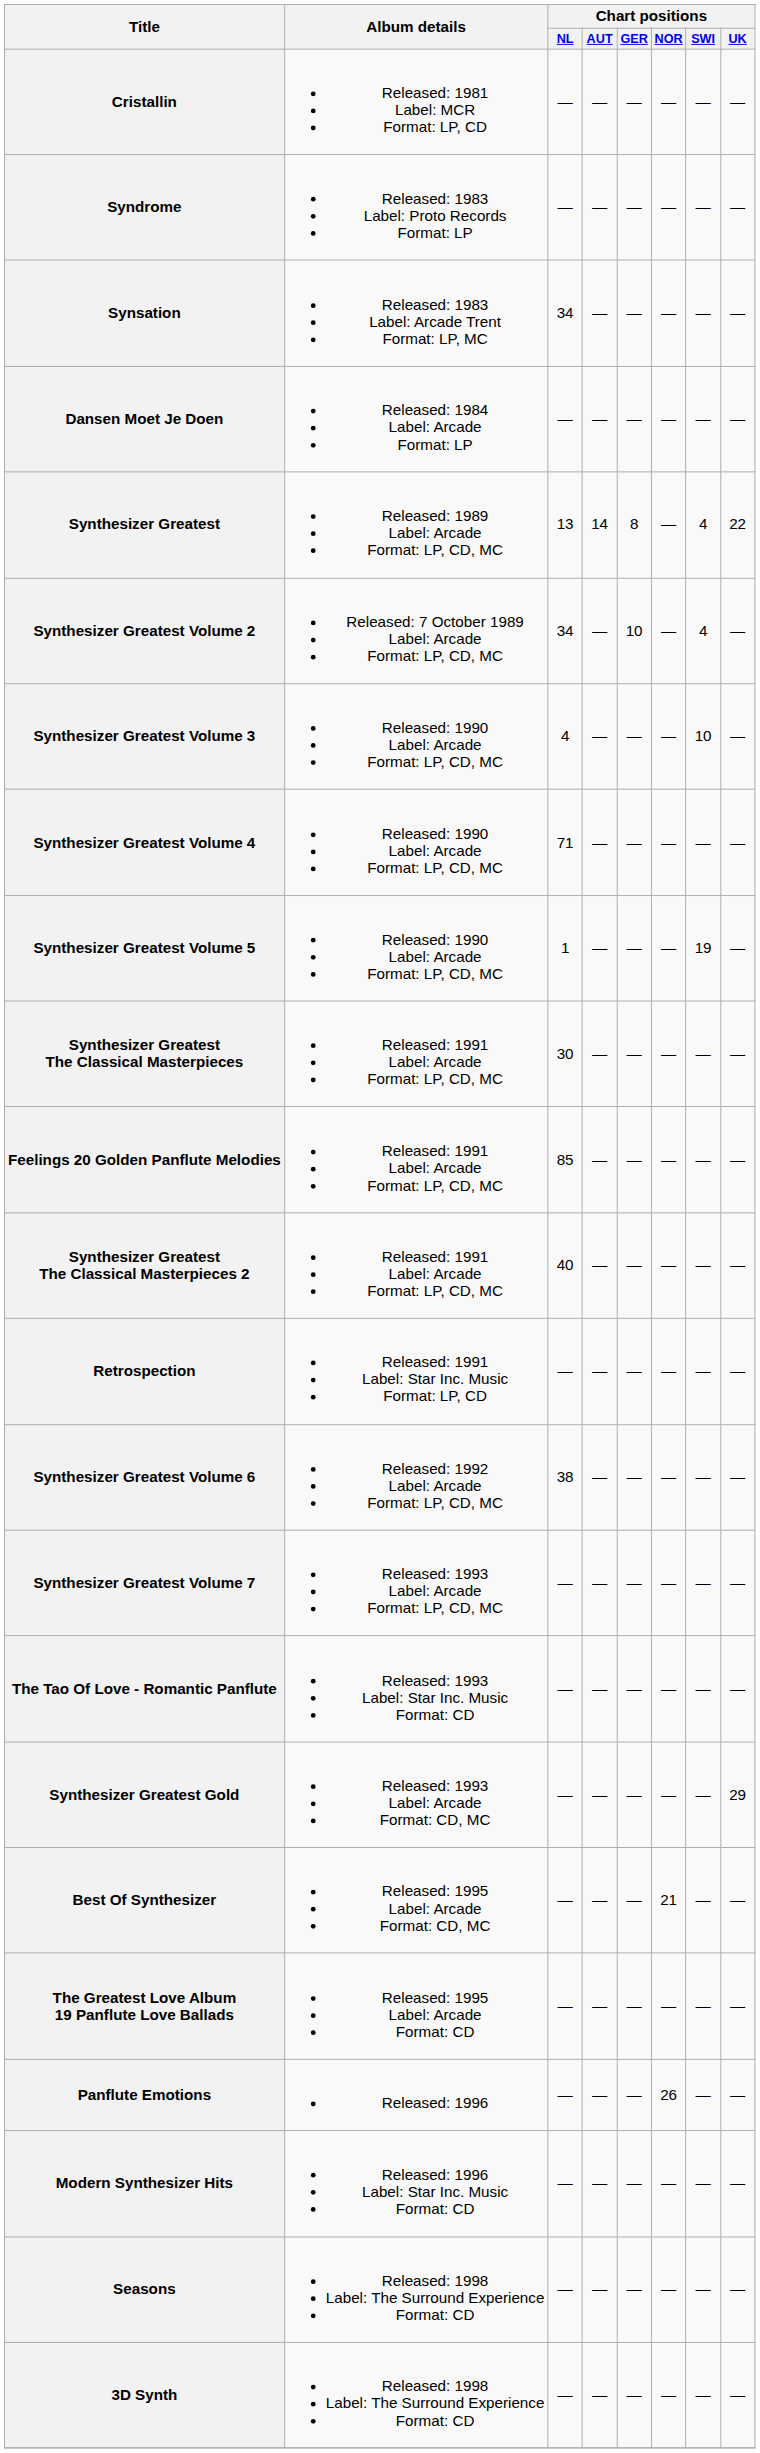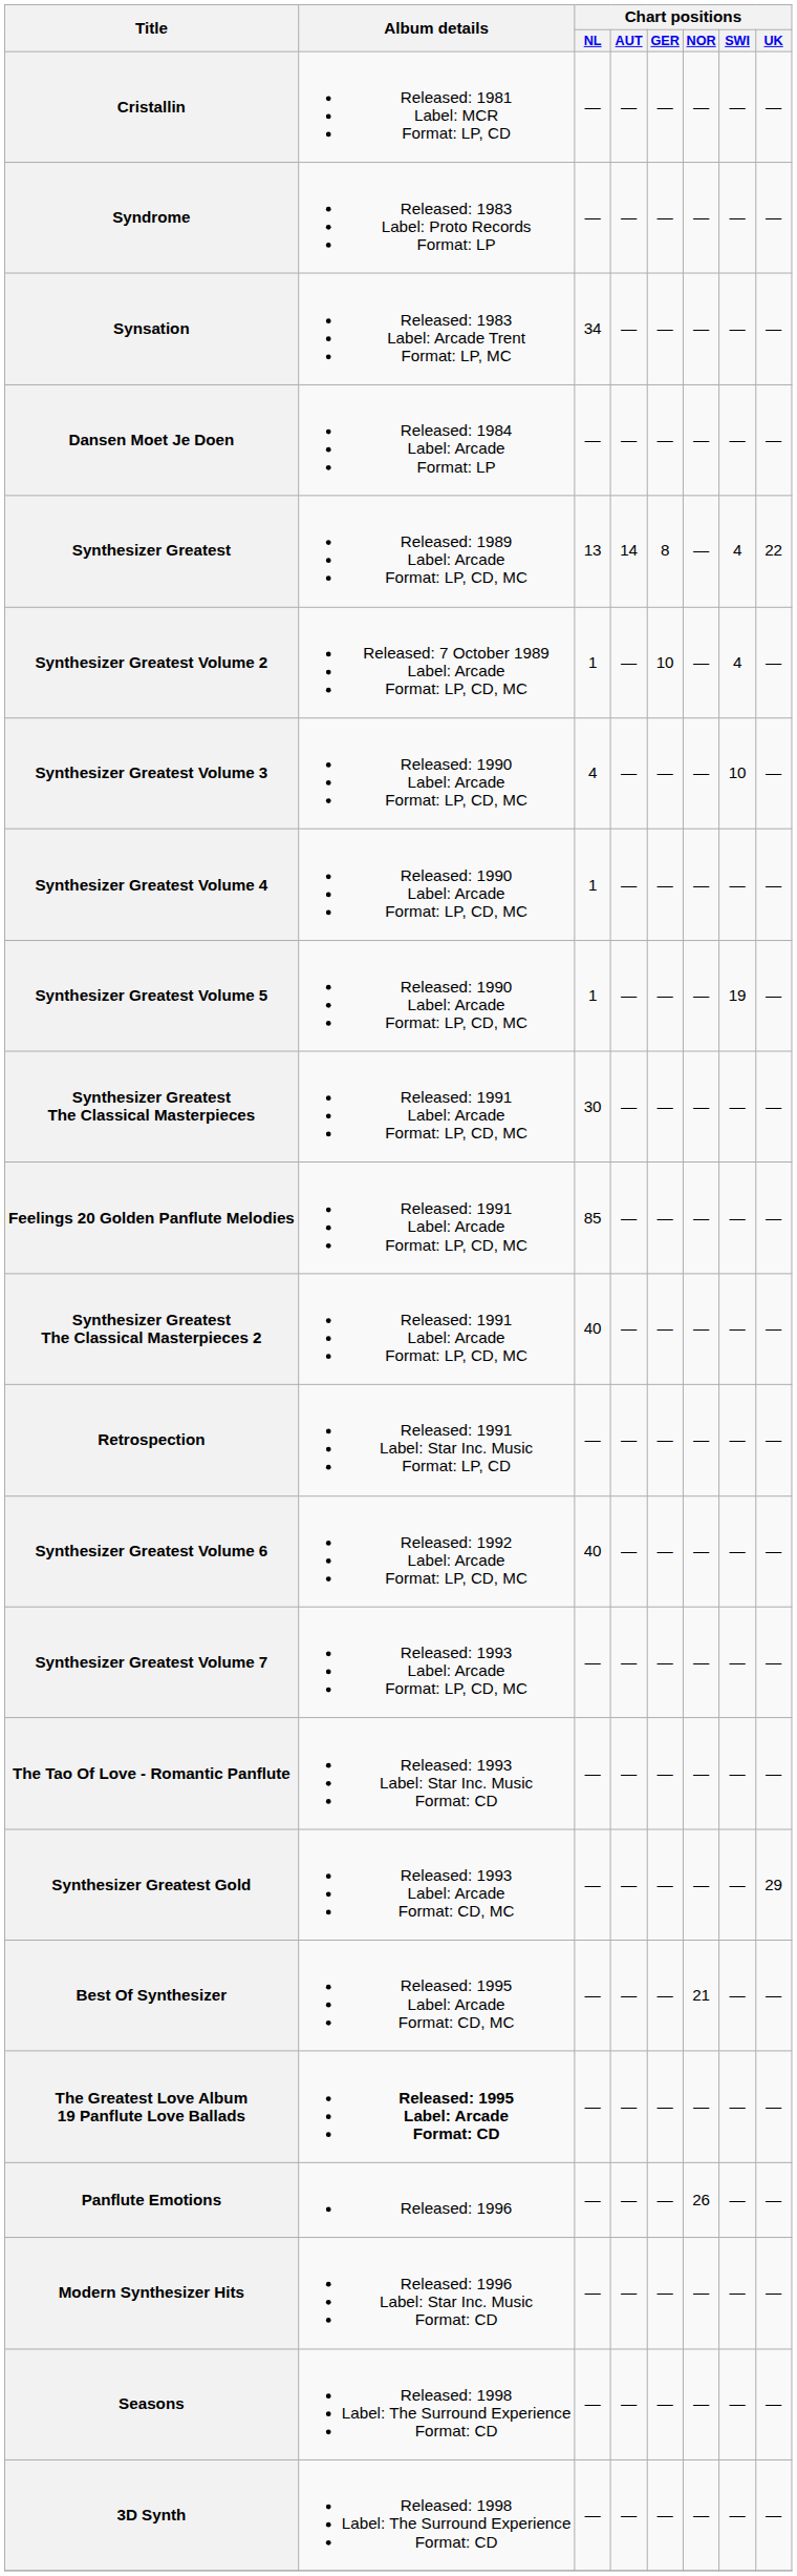 <table class="wikitable plainrowheaders" style=text-align:center;>
 <tr>
 <th rowspan="2">Title</th>
 <th rowspan="2">Album details</th>
 <th colspan="6">Chart positions</th>
 </tr>
 <tr style="font-size:smaller;">
 <th style="width:30px"><a href='#'>NL</a><br></th>
 <th style="width:30px"><a href='#'>AUT</a><br></th>
 <th style="width:30px"><a href='#'>GER</a><br></th>
 <th style="width:30px"><a href='#'>NOR</a><br></th>
 <th style="width:30px"><a href='#'>SWI</a><br></th>
 <th style="width:30px"><a href='#'>UK</a><br></th>
 </tr>
 <tr>
 <th scope="row"><strong>Cristallin</strong></th>
 <td><br><ul><li>Released: 1981</li><li>Label: MCR</li><li>Format: LP, CD</li></ul></td>
 <td>—</td>
 <td>—</td>
 <td>—</td>
 <td>—</td>
 <td>—</td>
 <td>—</td>
 </tr>
 <tr>
 <th scope="row"><strong>Syndrome</strong></th>
 <td><br><ul><li>Released: 1983</li><li>Label: Proto Records</li><li>Format: LP</li></ul></td>
 <td>—</td>
 <td>—</td>
 <td>—</td>
 <td>—</td>
 <td>—</td>
 <td>—</td>
 </tr>
 <tr>
 <th scope="row"><strong>Synsation</strong></th>
 <td><br><ul><li>Released: 1983</li><li>Label: Arcade Trent</li><li>Format: LP, MC</li></ul></td>
 <td>34</td>
 <td>—</td>
 <td>—</td>
 <td>—</td>
 <td>—</td>
 <td>—</td>
 </tr>
 <tr>
 <th scope="row"><strong>Dansen Moet Je Doen</strong></th>
 <td><br><ul><li>Released: 1984</li><li>Label: Arcade</li><li>Format: LP</li></ul></td>
 <td>—</td>
 <td>—</td>
 <td>—</td>
 <td>—</td>
 <td>—</td>
 <td>—</td>
 </tr>
 <tr>
 <th scope="row"><strong>Synthesizer Greatest</strong></th>
 <td><br><ul><li>Released: 1989</li><li>Label: Arcade</li><li>Format: LP, CD, MC</li></ul></td>
 <td>13</td>
 <td>14</td>
 <td>8</td>
 <td>—</td>
 <td>4</td>
 <td>22</td>
 </tr>
 <tr>
 <th scope="row"><strong>Synthesizer Greatest Volume 2</strong></th>
 <td><br><ul><li>Released: 7 October 1989</li><li>Label: Arcade</li><li>Format: LP, CD, MC</li></ul></td>
-<td>34</td>
+<td>1</td>
 <td>—</td>
 <td>10</td>
 <td>—</td>
 <td>4</td>
 <td>—</td>
 </tr>
 <tr>
 <th scope="row"><strong>Synthesizer Greatest Volume 3</strong></th>
 <td><br><ul><li>Released: 1990</li><li>Label: Arcade</li><li>Format: LP, CD, MC</li></ul></td>
 <td>4</td>
 <td>—</td>
 <td>—</td>
 <td>—</td>
 <td>10</td>
 <td>—</td>
 </tr>
 <tr>
 <th scope="row"><strong>Synthesizer Greatest Volume 4</strong></th>
 <td><br><ul><li>Released: 1990</li><li>Label: Arcade</li><li>Format: LP, CD, MC</li></ul></td>
-<td>71</td>
+<td>1</td>
 <td>—</td>
 <td>—</td>
 <td>—</td>
 <td>—</td>
 <td>—</td>
 </tr>
 <tr>
 <th scope="row"><strong>Synthesizer Greatest Volume 5</strong></th>
 <td><br><ul><li>Released: 1990</li><li>Label: Arcade</li><li>Format: LP, CD, MC</li></ul></td>
 <td>1</td>
 <td>—</td>
 <td>—</td>
 <td>—</td>
 <td>19</td>
 <td>—</td>
 </tr>
 <tr>
 <th scope="row"><strong>Synthesizer Greatest<br>The Classical Masterpieces</strong></th>
 <td><br><ul><li>Released: 1991</li><li>Label: Arcade</li><li>Format: LP, CD, MC</li></ul></td>
 <td>30</td>
 <td>—</td>
 <td>—</td>
 <td>—</td>
 <td>—</td>
 <td>—</td>
 </tr>
 <tr>
 <th scope="row"><strong>Feelings 20 Golden Panflute Melodies</strong></th>
 <td><br><ul><li>Released: 1991</li><li>Label: Arcade</li><li>Format: LP, CD, MC</li></ul></td>
 <td>85</td>
 <td>—</td>
 <td>—</td>
 <td>—</td>
 <td>—</td>
 <td>—</td>
 </tr>
 <tr>
 <th scope="row"><strong>Synthesizer Greatest<br>The Classical Masterpieces 2</strong></th>
 <td><br><ul><li>Released: 1991</li><li>Label: Arcade</li><li>Format: LP, CD, MC</li></ul></td>
 <td>40</td>
 <td>—</td>
 <td>—</td>
 <td>—</td>
 <td>—</td>
 <td>—</td>
 </tr>
 <tr>
 <th scope="row"><strong>Retrospection</strong></th>
 <td><br><ul><li>Released: 1991</li><li>Label: Star Inc. Music</li><li>Format: LP, CD</li></ul></td>
 <td>—</td>
 <td>—</td>
 <td>—</td>
 <td>—</td>
 <td>—</td>
 <td>—</td>
 </tr>
 <tr>
 <th scope="row"><strong>Synthesizer Greatest Volume 6</strong></th>
 <td><br><ul><li>Released: 1992</li><li>Label: Arcade</li><li>Format: LP, CD, MC</li></ul></td>
-<td>38</td>
+<td>40</td>
 <td>—</td>
 <td>—</td>
 <td>—</td>
 <td>—</td>
 <td>—</td>
 </tr>
 <tr>
 <th scope="row"><strong>Synthesizer Greatest Volume 7</strong></th>
 <td><br><ul><li>Released: 1993</li><li>Label: Arcade</li><li>Format: LP, CD, MC</li></ul></td>
 <td>—</td>
 <td>—</td>
 <td>—</td>
 <td>—</td>
 <td>—</td>
 <td>—</td>
 </tr>
 <tr>
 <th scope="row"><strong>The Tao Of Love - Romantic Panflute</strong></th>
 <td><br><ul><li>Released: 1993</li><li>Label: Star Inc. Music</li><li>Format: CD</li></ul></td>
 <td>—</td>
 <td>—</td>
 <td>—</td>
 <td>—</td>
 <td>—</td>
 <td>—</td>
 </tr>
 <tr>
 <th scope="row"><strong>Synthesizer Greatest Gold</strong></th>
 <td><br><ul><li>Released: 1993</li><li>Label: Arcade</li><li>Format: CD, MC</li></ul></td>
 <td>—</td>
 <td>—</td>
 <td>—</td>
 <td>—</td>
 <td>—</td>
 <td>29</td>
 </tr>
 <tr>
 <th scope="row"><strong>Best Of Synthesizer</strong></th>
 <td><br><ul><li>Released: 1995</li><li>Label: Arcade</li><li>Format: CD, MC</li></ul></td>
 <td>—</td>
 <td>—</td>
 <td>—</td>
 <td>21</td>
 <td>—</td>
 <td>—</td>
 </tr>
 <tr>
 <th scope="row"><strong>The Greatest Love Album<br>19 Panflute Love Ballads</strong></th>
-<td><br><ul><li>Released: 1995</li><li>Label: Arcade</li><li>Format: CD</li></ul></td>
+<td><strong><br><ul><li>Released: 1995</li><li>Label: Arcade</li><li>Format: CD</li></ul></strong></td>
 <td>—</td>
 <td>—</td>
 <td>—</td>
 <td>—</td>
 <td>—</td>
 <td>—</td>
 </tr>
 <tr>
 <th scope="row"><strong>Panflute Emotions</strong></th>
 <td><br><ul><li>Released: 1996</li></ul></td>
 <td>—</td>
 <td>—</td>
 <td>—</td>
 <td>26</td>
 <td>—</td>
 <td>—</td>
 </tr>
 <tr>
 <th scope="row"><strong>Modern Synthesizer Hits</strong></th>
 <td><br><ul><li>Released: 1996</li><li>Label: Star Inc. Music</li><li>Format: CD</li></ul></td>
 <td>—</td>
 <td>—</td>
 <td>—</td>
 <td>—</td>
 <td>—</td>
 <td>—</td>
 </tr>
 <tr>
 <th scope="row"><strong>Seasons</strong></th>
 <td><br><ul><li>Released: 1998</li><li>Label: The Surround Experience</li><li>Format: CD</li></ul></td>
 <td>—</td>
 <td>—</td>
 <td>—</td>
 <td>—</td>
 <td>—</td>
 <td>—</td>
 </tr>
 <tr>
 <th scope="row"><strong>3D Synth</strong></th>
 <td><br><ul><li>Released: 1998</li><li>Label: The Surround Experience</li><li>Format: CD</li></ul></td>
 <td>—</td>
 <td>—</td>
 <td>—</td>
 <td>—</td>
 <td>—</td>
 <td>—</td>
 </tr>
 <tr>
 </tr>
 </table>
